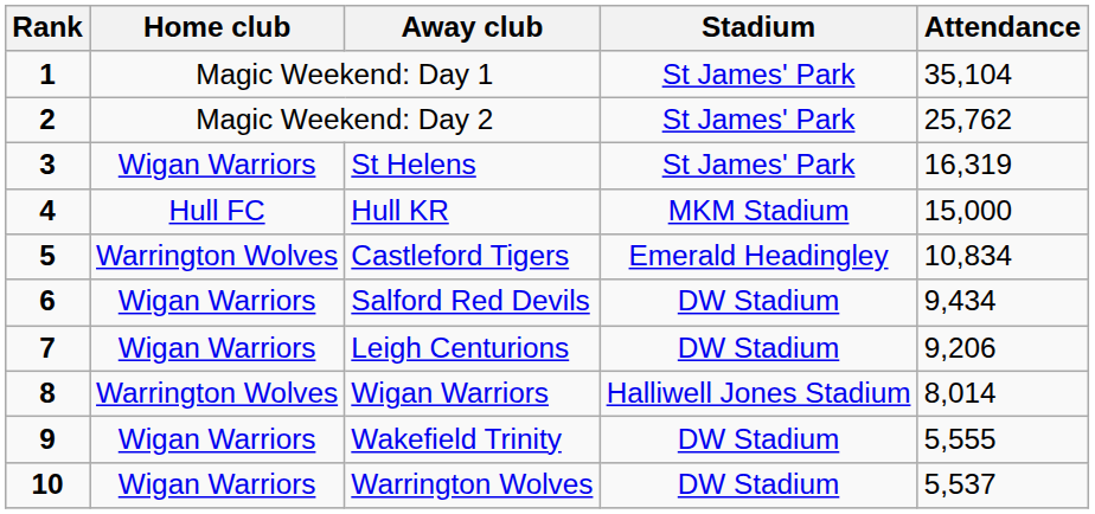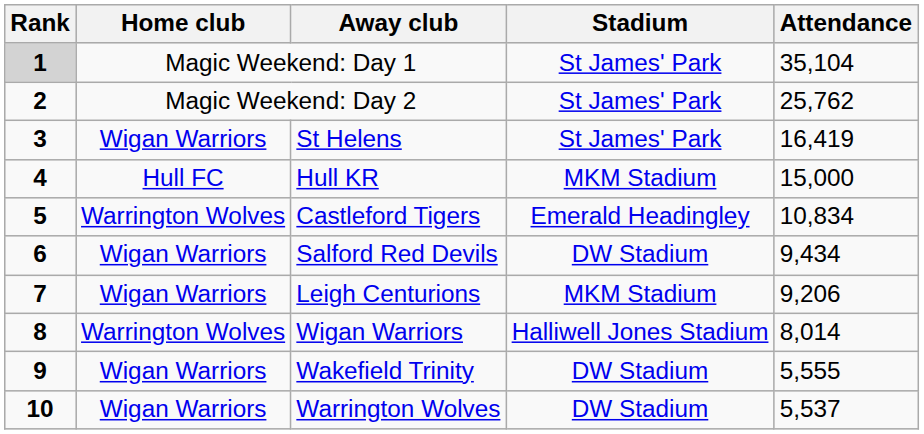 <table class="wikitable" style="text-align:center">
 <tr>
 <th>Rank</th>
 <th>Home club</th>
 <th>Away club</th>
 <th>Stadium</th>
 <th>Attendance</th>
 </tr>
 <tr>
-<td><strong>1</strong></td>
+<td style="background: lightgrey;"><strong>1</strong></td>
 <td align="center" colspan=2>Magic Weekend: Day 1</td>
 <td><a href='#'>St James' Park</a></td>
 <td align="left">35,104</td>
 </tr>
 <tr>
 <td><strong>2</strong></td>
 <td align="center" colspan=2>Magic Weekend: Day 2</td>
 <td><a href='#'>St James' Park</a></td>
 <td align="left">25,762</td>
 </tr>
 <tr>
 <td><strong>3</strong></td>
 <td align:"left"> <a href='#'>Wigan Warriors</a></td>
 <td align="left"> <a href='#'>St Helens</a></td>
 <td><a href='#'>St James' Park</a></td>
-<td align="left">16,319</td>
+<td align="left">16,419</td>
 </tr>
 <tr>
 <td><strong>4</strong></td>
 <td align:"left"> <a href='#'>Hull FC</a></td>
 <td align="left"> <a href='#'>Hull KR</a></td>
 <td><a href='#'>MKM Stadium</a></td>
 <td align="left">15,000</td>
 </tr>
 <tr>
 <td><strong>5</strong></td>
 <td align:"left"> <a href='#'>Warrington Wolves</a></td>
 <td align="left"> <a href='#'>Castleford Tigers</a></td>
 <td><a href='#'>Emerald Headingley</a></td>
 <td align="left">10,834</td>
 </tr>
 <tr>
 <td><strong>6</strong></td>
 <td align:"left"> <a href='#'>Wigan Warriors</a></td>
 <td align="left"> <a href='#'>Salford Red Devils</a></td>
 <td><a href='#'>DW Stadium</a></td>
 <td align="left">9,434</td>
 </tr>
 <tr>
 <td><strong>7</strong></td>
 <td align:"left"> <a href='#'>Wigan Warriors</a></td>
 <td align="left"> <a href='#'>Leigh Centurions</a></td>
-<td><a href='#'>DW Stadium</a></td>
+<td><a href='#'>MKM Stadium</a></td>
 <td align="left">9,206</td>
 </tr>
 <tr>
 <td><strong>8</strong></td>
 <td align:"left"> <a href='#'>Warrington Wolves</a></td>
 <td align="left"> <a href='#'>Wigan Warriors</a></td>
 <td><a href='#'>Halliwell Jones Stadium</a></td>
 <td align="left">8,014</td>
 </tr>
 <tr>
 <td><strong>9</strong></td>
 <td align:"left"> <a href='#'>Wigan Warriors</a></td>
 <td align="left"> <a href='#'>Wakefield Trinity</a></td>
 <td><a href='#'>DW Stadium</a></td>
 <td align="left">5,555</td>
 </tr>
 <tr>
 <td><strong>10</strong></td>
 <td align:"left"> <a href='#'>Wigan Warriors</a></td>
 <td align="left"> <a href='#'>Warrington Wolves</a></td>
 <td><a href='#'>DW Stadium</a></td>
 <td align="left">5,537</td>
 </tr>
 </table>
